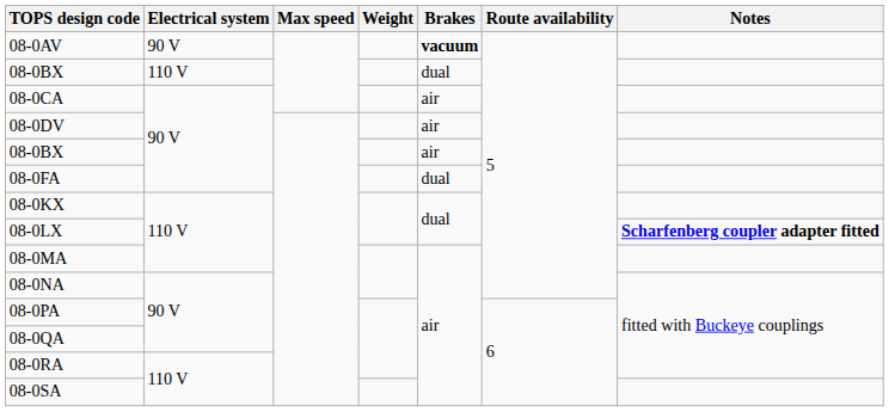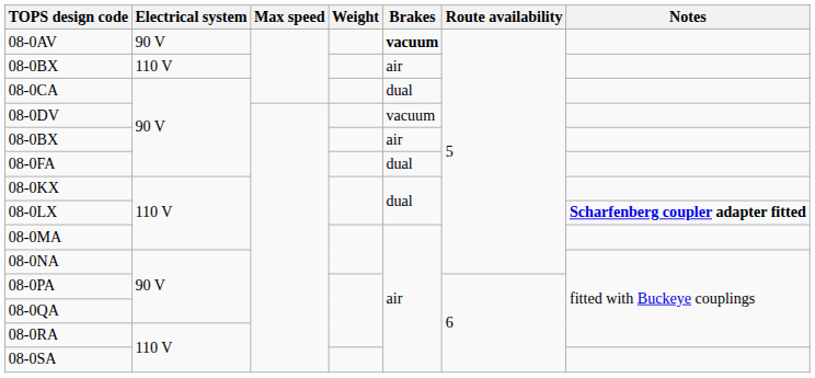 <table class="wikitable">
 <tr>
 <th>TOPS design code</th>
 <th>Electrical system</th>
 <th>Max speed</th>
 <th>Weight</th>
 <th>Brakes</th>
 <th>Route availability</th>
 <th>Notes</th>
 </tr>
 <tr>
 <td>08-0AV</td>
 <td>90 V</td>
 <td rowspan="3"></td>
 <td></td>
 <td><strong>vacuum</strong></td>
 <td rowspan="10">5</td>
 <td></td>
 </tr>
 <tr>
 <td>08-0BX</td>
 <td>110 V</td>
 <td></td>
-<td>dual</td>
+<td>air</td>
 <td></td>
 </tr>
 <tr>
 <td>08-0CA</td>
 <td rowspan="4">90 V</td>
 <td></td>
-<td>air</td>
+<td>dual</td>
 <td></td>
 </tr>
 <tr>
 <td>08-0DV</td>
 <td rowspan="11"></td>
 <td></td>
-<td>air</td>
+<td>vacuum</td>
 <td></td>
 </tr>
 <tr>
 <td>08-0BX</td>
 <td></td>
 <td>air</td>
 <td></td>
 </tr>
 <tr>
 <td>08-0FA</td>
 <td></td>
 <td>dual</td>
 <td></td>
 </tr>
 <tr>
 <td>08-0KX</td>
 <td rowspan="3">110 V</td>
 <td rowspan="2"></td>
 <td rowspan="2">dual</td>
 <td></td>
 </tr>
 <tr>
 <td>08-0LX</td>
 <td><strong><a href='#'>Scharfenberg coupler</a> adapter fitted</strong></td>
 </tr>
 <tr>
 <td>08-0MA</td>
 <td rowspan="2"></td>
 <td rowspan="6">air</td>
 <td></td>
 </tr>
 <tr>
 <td>08-0NA</td>
 <td rowspan="3">90 V</td>
 <td rowspan="4">fitted with <a href='#'>Buckeye</a> couplings</td>
 </tr>
 <tr>
 <td>08-0PA</td>
 <td rowspan="3"></td>
 <td rowspan="4">6</td>
 </tr>
 <tr>
 <td>08-0QA</td>
 </tr>
 <tr>
 <td>08-0RA</td>
 <td rowspan="2">110 V</td>
 </tr>
 <tr>
 <td>08-0SA</td>
 <td></td>
 <td></td>
 </tr>
 </table>
